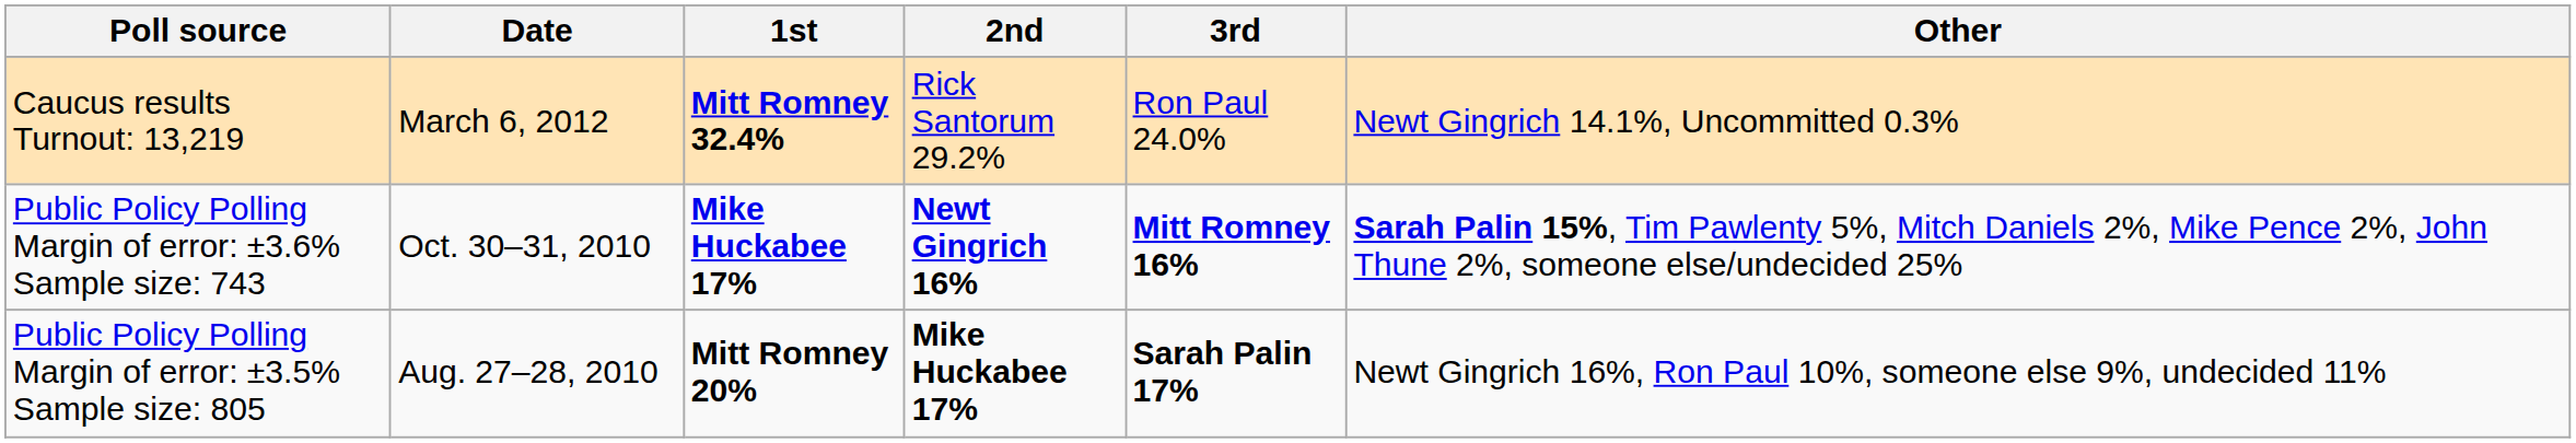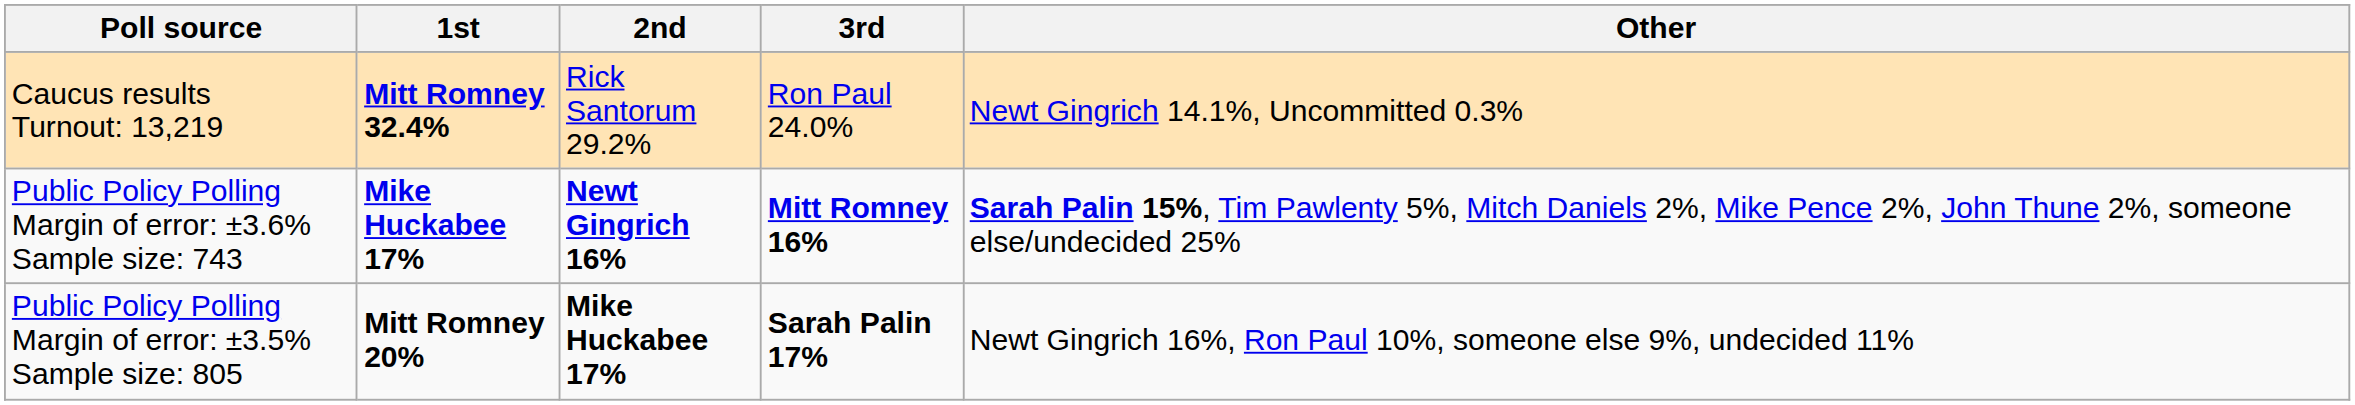 <table class="wikitable">
 <tr>
 <th style="width:180px;">Poll source</th>
-<th style="width:135px;">Date</th>
 <th style="width:100px;">1st</th>
 <th style="width:100px;">2nd</th>
 <th style="width:100px;">3rd</th>
 <th>Other</th>
 </tr>
 <tr style="background:Moccasin;">
 <td>Caucus results<br>Turnout: 13,219</td>
-<td>March 6, 2012</td>
 <td><strong><a href='#'>Mitt Romney</a> 32.4% </strong></td>
 <td><a href='#'>Rick Santorum</a><br>29.2%</td>
 <td><a href='#'>Ron Paul</a><br>24.0%</td>
 <td><a href='#'>Newt Gingrich</a> 14.1%, Uncommitted 0.3%</td>
 </tr>
 <tr>
 <td><a href='#'>Public Policy Polling</a><br>Margin of error: ±3.6%<br>Sample size: 743</td>
-<td>Oct. 30–31, 2010</td>
 <td><strong><a href='#'>Mike Huckabee</a><br>17%</strong></td>
 <td><strong><a href='#'>Newt Gingrich</a><br>16%</strong></td>
 <td><strong><a href='#'>Mitt Romney</a><br>16%</strong></td>
 <td><span><strong><a href='#'>Sarah Palin</a> 15%</strong></span>, <a href='#'>Tim Pawlenty</a> 5%, <a href='#'>Mitch Daniels</a> 2%, <a href='#'>Mike Pence</a> 2%, <a href='#'>John Thune</a> 2%, someone else/undecided 25%</td>
 </tr>
 <tr>
 <td><a href='#'>Public Policy Polling</a><br>Margin of error: ±3.5%<br>Sample size: 805</td>
-<td>Aug. 27–28, 2010</td>
 <td><strong>Mitt Romney<br>20%</strong></td>
 <td><strong>Mike Huckabee<br>17%</strong></td>
 <td><strong>Sarah Palin<br>17%</strong></td>
 <td>Newt Gingrich 16%, <a href='#'>Ron Paul</a> 10%, someone else 9%, undecided 11%</td>
 </tr>
 </table>
